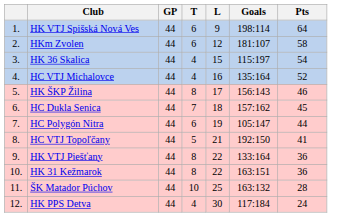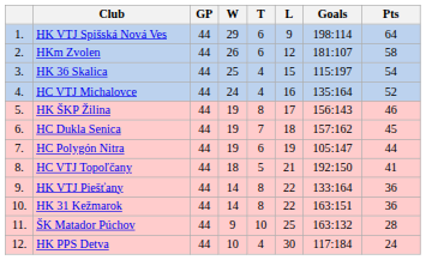 <table class="wikitable">
 <tr>
 <th width="30"></th>
 <th width="200">Club</th>
 <th width="30">GP</th>
+<th width="30">W</th>
 <th width="30">T</th>
 <th width="30">L</th>
 <th width="70">Goals</th>
 <th width="70">Pts</th>
 </tr>
 <tr bgcolor="#BCD2EE" align="center">
 <td>1.</td>
 <td align="left"><a href='#'>HK VTJ Spišská Nová Ves</a></td>
 <td>44</td>
+<td>29</td>
 <td>6</td>
 <td>9</td>
 <td>198:114</td>
 <td>64</td>
 </tr>
 <tr bgcolor="#BCD2EE" align="center">
 <td>2.</td>
 <td align="left"><a href='#'>HKm Zvolen</a></td>
 <td>44</td>
+<td>26</td>
 <td>6</td>
 <td>12</td>
 <td>181:107</td>
 <td>58</td>
 </tr>
 <tr bgcolor="#BCD2EE" align="center">
 <td>3.</td>
 <td align="left"><a href='#'>HK 36 Skalica</a></td>
 <td>44</td>
+<td>25</td>
 <td>4</td>
 <td>15</td>
 <td>115:197</td>
 <td>54</td>
 </tr>
 <tr bgcolor="#BCD2EE" align="center">
 <td>4.</td>
 <td align="left"><a href='#'>HC VTJ Michalovce</a></td>
 <td>44</td>
+<td>24</td>
 <td>4</td>
 <td>16</td>
 <td>135:164</td>
 <td>52</td>
 </tr>
 <tr bgcolor="#FFCCCC" align="center">
 <td>5.</td>
 <td align="left"><a href='#'>HK ŠKP Žilina</a></td>
 <td>44</td>
+<td>19</td>
 <td>8</td>
 <td>17</td>
 <td>156:143</td>
 <td>46</td>
 </tr>
 <tr bgcolor="#FFCCCC" align="center">
 <td>6.</td>
 <td align="left"><a href='#'>HC Dukla Senica</a></td>
 <td>44</td>
+<td>19</td>
 <td>7</td>
 <td>18</td>
 <td>157:162</td>
 <td>45</td>
 </tr>
 <tr bgcolor="#FFCCCC" align="center">
 <td>7.</td>
 <td align="left"><a href='#'>HC Polygón Nitra</a></td>
 <td>44</td>
+<td>19</td>
 <td>6</td>
 <td>19</td>
 <td>105:147</td>
 <td>44</td>
 </tr>
 <tr bgcolor="#FFCCCC" align="center">
 <td>8.</td>
 <td align="left"><a href='#'>HC VTJ Topoľčany</a></td>
 <td>44</td>
+<td>18</td>
 <td>5</td>
 <td>21</td>
 <td>192:150</td>
 <td>41</td>
 </tr>
 <tr bgcolor="#FFCCCC" align="center">
 <td>9.</td>
 <td align="left"><a href='#'>HK VTJ Piešťany</a></td>
 <td>44</td>
+<td>14</td>
 <td>8</td>
 <td>22</td>
 <td>133:164</td>
 <td>36</td>
 </tr>
 <tr bgcolor="#FFCCCC" align="center">
 <td>10.</td>
 <td align="left"><a href='#'>HK 31 Kežmarok</a></td>
 <td>44</td>
+<td>14</td>
 <td>8</td>
 <td>22</td>
 <td>163:151</td>
 <td>36</td>
 </tr>
 <tr bgcolor="#FFCCCC" align="center">
 <td>11.</td>
 <td align="left"><a href='#'>ŠK Matador Púchov</a></td>
 <td>44</td>
+<td>9</td>
 <td>10</td>
 <td>25</td>
 <td>163:132</td>
 <td>28</td>
 </tr>
 <tr bgcolor="#FFCCCC" align="center">
 <td>12.</td>
 <td align="left"><a href='#'>HK PPS Detva</a></td>
 <td>44</td>
+<td>10</td>
 <td>4</td>
 <td>30</td>
 <td>117:184</td>
 <td>24</td>
 </tr>
 </table>
